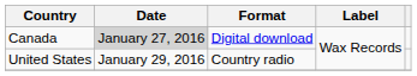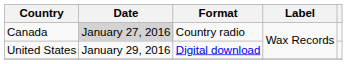 <table class="wikitable">
 <tr>
 <th>Country</th>
 <th>Date</th>
 <th>Format</th>
 <th>Label</th>
 <th></th>
 </tr>
 <tr>
 <td>Canada</td>
 <td style="background: lightgrey;">January 27, 2016</td>
-<td><a href='#'>Digital download</a></td>
+<td>Country radio</td>
 <td rowspan="2">Wax Records</td>
 <td></td>
 </tr>
 <tr>
 <td>United States</td>
 <td>January 29, 2016</td>
-<td>Country radio</td>
+<td><a href='#'>Digital download</a></td>
 <td></td>
 </tr>
 <tr>
 </tr>
 </table>
